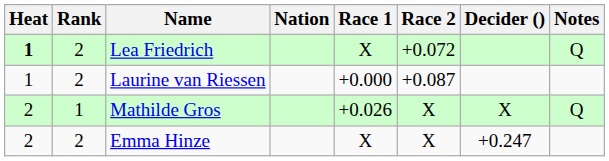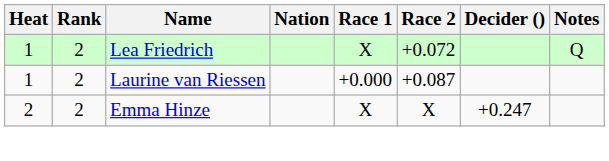 <table class="wikitable sortable" style="text-align:center">
 <tr>
 <th>Heat</th>
 <th>Rank</th>
 <th>Name</th>
 <th>Nation</th>
 <th>Race 1</th>
 <th>Race 2</th>
 <th>Decider ()</th>
 <th>Notes</th>
 </tr>
 <tr bgcolor=ccffcc>
-<td><strong>1</strong></td>
+<td>1</td>
 <td>2</td>
 <td align=left><a href='#'>Lea Friedrich</a></td>
 <td align=left></td>
 <td>X</td>
 <td>+0.072</td>
 <td></td>
 <td>Q</td>
 </tr>
 <tr>
 <td>1</td>
 <td>2</td>
 <td align=left><a href='#'>Laurine van Riessen</a></td>
 <td align=left></td>
 <td>+0.000</td>
 <td>+0.087</td>
 <td></td>
 <td></td>
 </tr>
-<tr bgcolor=ccffcc>
-<td>2</td>
-<td>1</td>
-<td align=left><a href='#'>Mathilde Gros</a></td>
-<td align=left></td>
-<td>+0.026</td>
-<td>X</td>
-<td>X</td>
-<td>Q</td>
-</tr>
 <tr>
 <td>2</td>
 <td>2</td>
 <td align=left><a href='#'>Emma Hinze</a></td>
 <td align=left></td>
 <td>X</td>
 <td>X</td>
 <td>+0.247</td>
 <td></td>
 </tr>
 </table>
